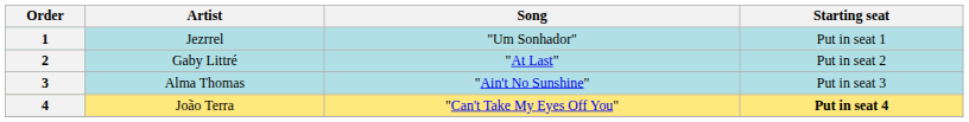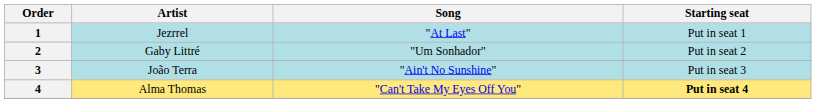 <table class="wikitable" style="text-align:center; width:55%;">
 <tr>
 <th scope="col" width="05%">Order</th>
 <th scope="col" width="15%">Artist</th>
 <th scope="col" width="26%">Song</th>
 <th scope="col" width="14%">Starting seat</th>
 </tr>
 <tr bgcolor=B0E0E6>
 <th>1</th>
 <td>Jezrrel</td>
-<td>"Um Sonhador"</td>
+<td>"<a href='#'>At Last</a>"</td>
 <td>Put in seat 1</td>
 </tr>
 <tr bgcolor=B0E0E6>
 <th>2</th>
 <td>Gaby Littré</td>
-<td>"<a href='#'>At Last</a>"</td>
+<td>"Um Sonhador"</td>
 <td>Put in seat 2</td>
 </tr>
 <tr bgcolor=B0E0E6>
 <th>3</th>
-<td>Alma Thomas</td>
+<td>João Terra</td>
 <td>"<a href='#'>Ain't No Sunshine</a>"</td>
 <td>Put in seat 3</td>
 </tr>
 <tr bgcolor=FFE87C>
 <th>4</th>
-<td>João Terra</td>
+<td>Alma Thomas</td>
 <td>"<a href='#'>Can't Take My Eyes Off You</a>"</td>
 <td><strong>Put in seat 4</strong></td>
 </tr>
 <tr>
 </tr>
 </table>
